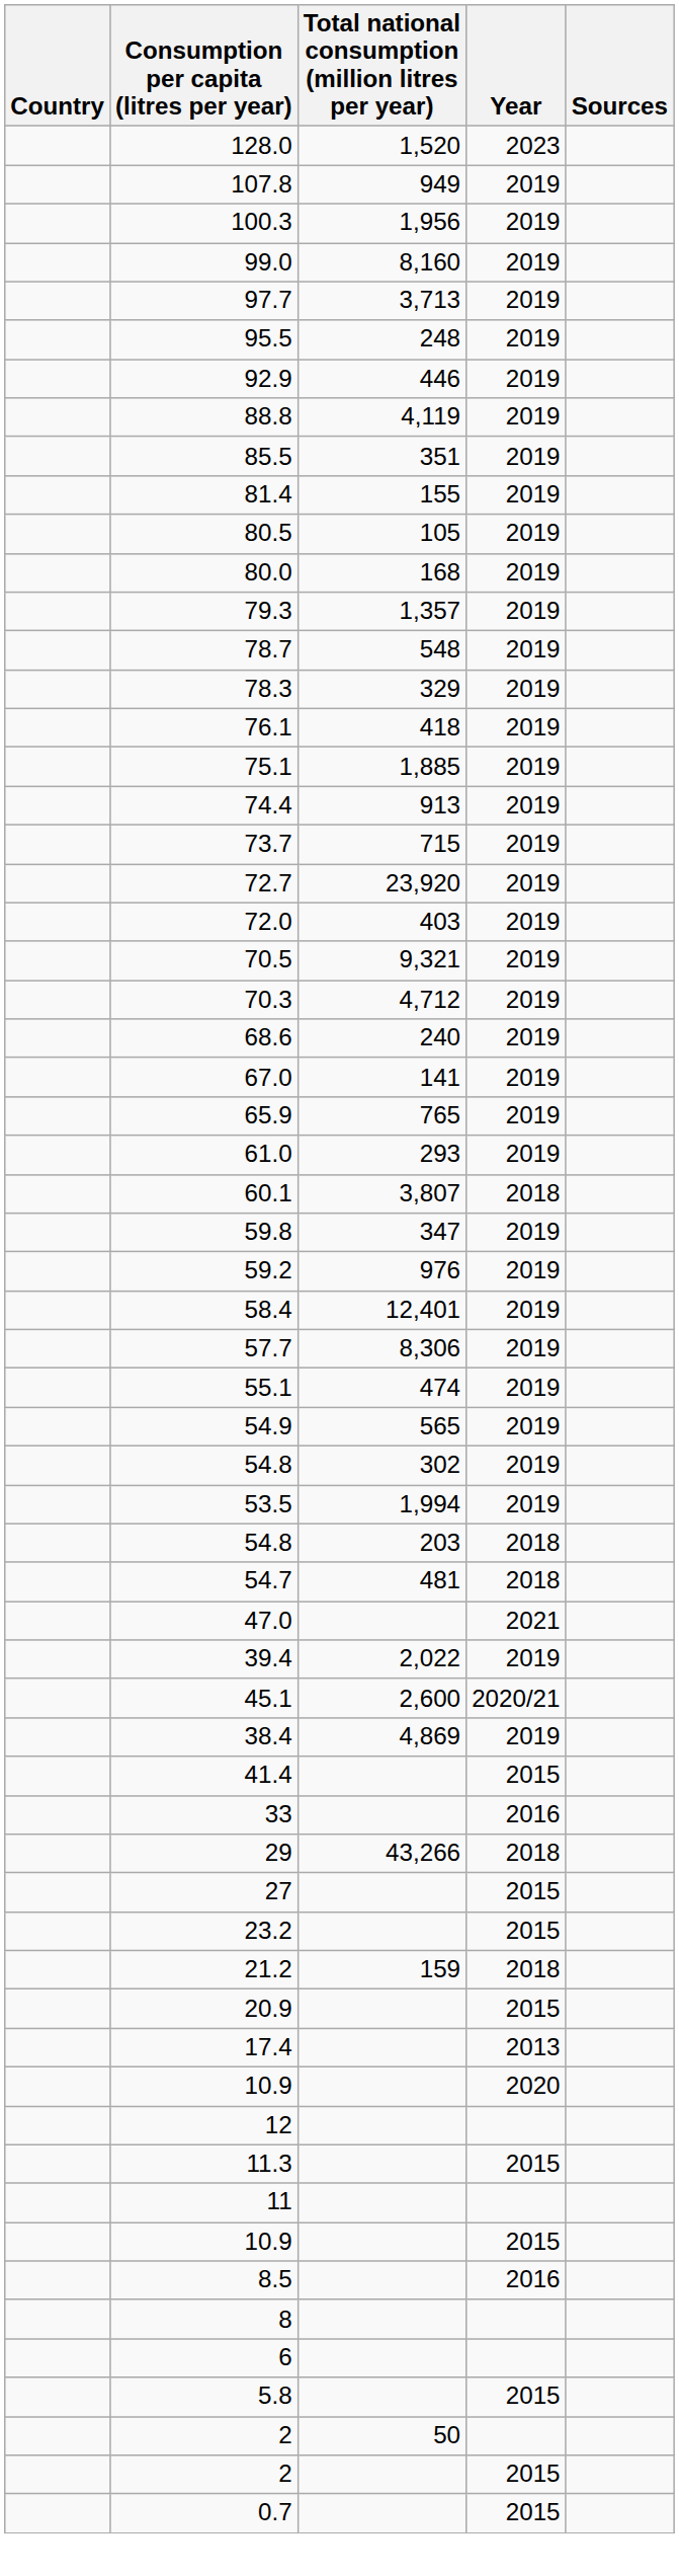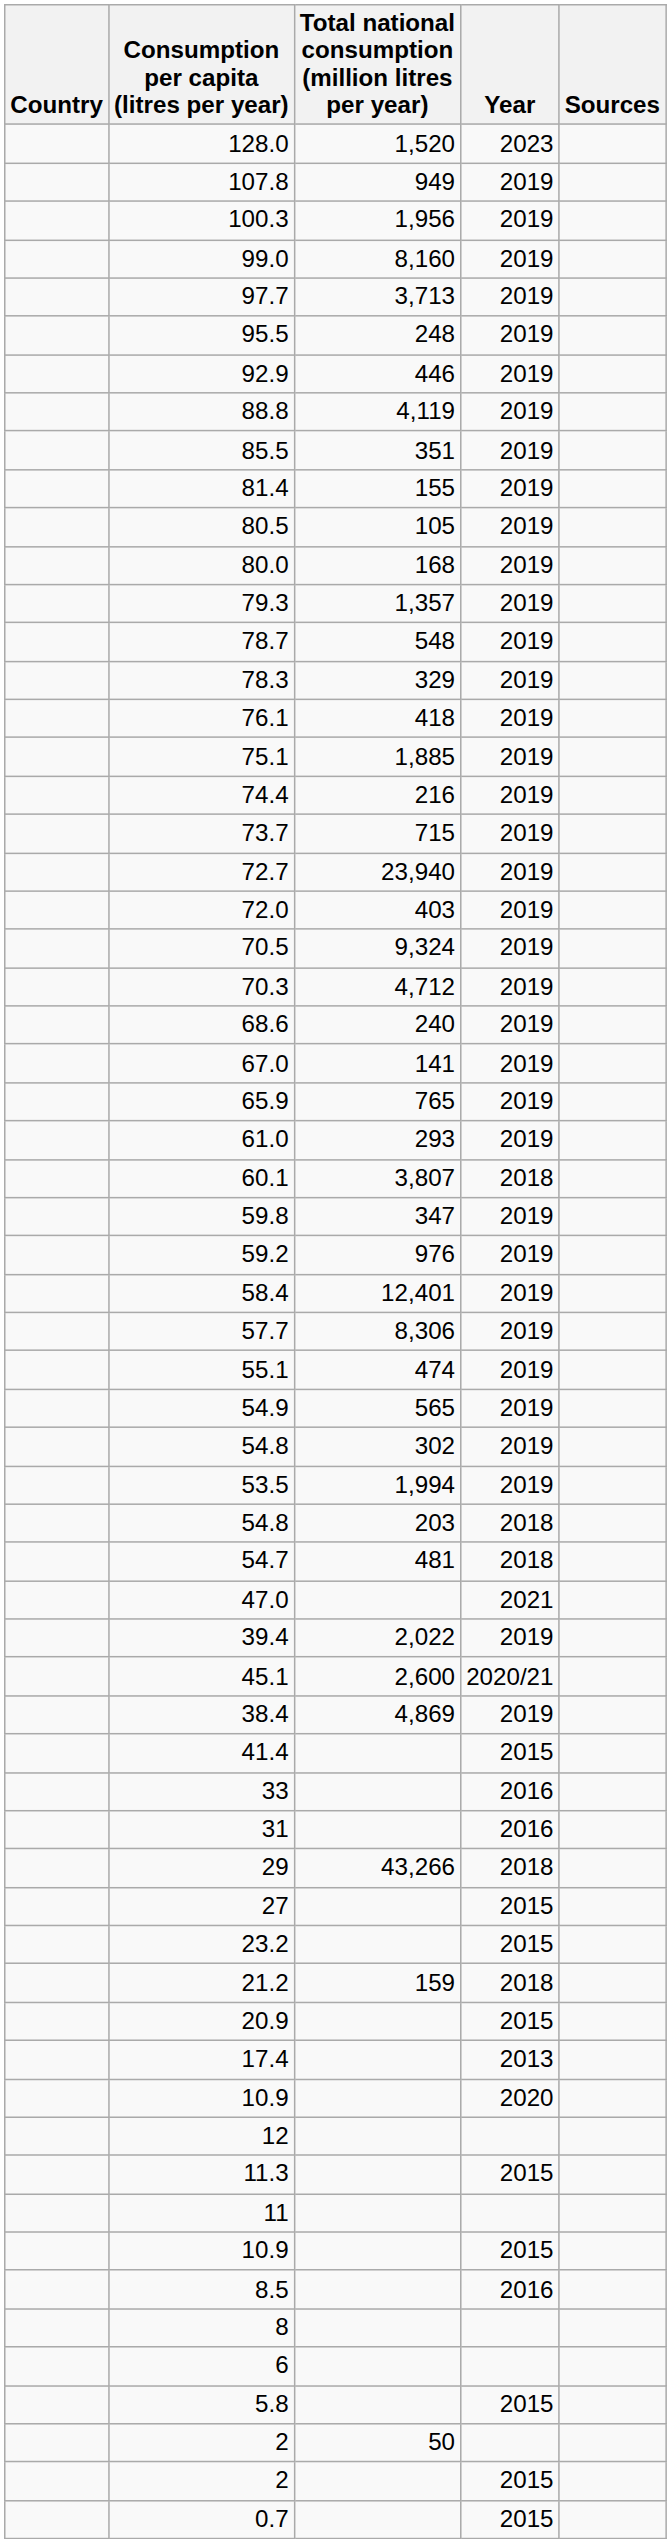 <table class="wikitable sortable mw-datatable static-row-numbers" style="text-align:right">
 <tr class=static-row-header style=vertical-align:bottom>
 <th>Country</th>
 <th>Consumption<br>per capita<br>(litres per year)</th>
 <th>Total national<br>consumption<br>(million litres<br>per year)</th>
 <th>Year</th>
 <th>Sources</th>
 </tr>
 <tr>
 <td></td>
 <td>128.0</td>
 <td>1,520</td>
 <td>2023</td>
 <td></td>
 </tr>
 <tr>
 <td></td>
 <td>107.8</td>
 <td>949</td>
 <td>2019</td>
 <td></td>
 </tr>
 <tr>
 <td></td>
 <td>100.3</td>
 <td>1,956</td>
 <td>2019</td>
 <td></td>
 </tr>
 <tr>
 <td></td>
 <td>99.0</td>
 <td>8,160</td>
 <td>2019</td>
 <td></td>
 </tr>
 <tr>
 <td></td>
 <td>97.7</td>
 <td>3,713</td>
 <td>2019</td>
 <td></td>
 </tr>
 <tr>
 <td></td>
 <td>95.5</td>
 <td>248</td>
 <td>2019</td>
 <td></td>
 </tr>
 <tr>
 <td></td>
 <td>92.9</td>
 <td>446</td>
 <td>2019</td>
 <td></td>
 </tr>
 <tr>
 <td></td>
 <td>88.8</td>
 <td>4,119</td>
 <td>2019</td>
 <td></td>
 </tr>
 <tr>
 <td></td>
 <td>85.5</td>
 <td>351</td>
 <td>2019</td>
 <td></td>
 </tr>
 <tr>
 <td></td>
 <td>81.4</td>
 <td>155</td>
 <td>2019</td>
 <td></td>
 </tr>
 <tr>
 <td></td>
 <td>80.5</td>
 <td>105</td>
 <td>2019</td>
 <td></td>
 </tr>
 <tr>
 <td></td>
 <td>80.0</td>
 <td>168</td>
 <td>2019</td>
 <td></td>
 </tr>
 <tr>
 <td></td>
 <td>79.3</td>
 <td>1,357</td>
 <td>2019</td>
 <td></td>
 </tr>
 <tr>
 <td></td>
 <td>78.7</td>
 <td>548</td>
 <td>2019</td>
 <td></td>
 </tr>
 <tr>
 <td></td>
 <td>78.3</td>
 <td>329</td>
 <td>2019</td>
 <td></td>
 </tr>
 <tr>
 <td></td>
 <td>76.1</td>
 <td>418</td>
 <td>2019</td>
 <td></td>
 </tr>
 <tr>
 <td></td>
 <td>75.1</td>
 <td>1,885</td>
 <td>2019</td>
 <td></td>
 </tr>
 <tr>
 <td></td>
 <td>74.4</td>
-<td>913</td>
+<td>216</td>
 <td>2019</td>
 <td></td>
 </tr>
 <tr>
 <td></td>
 <td>73.7</td>
 <td>715</td>
 <td>2019</td>
 <td></td>
 </tr>
 <tr>
 <td></td>
 <td>72.7</td>
-<td>23,920</td>
+<td>23,940</td>
 <td>2019</td>
 <td></td>
 </tr>
 <tr>
 <td></td>
 <td>72.0</td>
 <td>403</td>
 <td>2019</td>
 <td></td>
 </tr>
 <tr>
 <td></td>
 <td>70.5</td>
-<td>9,321</td>
+<td>9,324</td>
 <td>2019</td>
 <td></td>
 </tr>
 <tr>
 <td></td>
 <td>70.3</td>
 <td>4,712</td>
 <td>2019</td>
 <td></td>
 </tr>
 <tr>
 <td></td>
 <td>68.6</td>
 <td>240</td>
 <td>2019</td>
 <td></td>
 </tr>
 <tr>
 <td></td>
 <td>67.0</td>
 <td>141</td>
 <td>2019</td>
 <td></td>
 </tr>
 <tr>
 <td></td>
 <td>65.9</td>
 <td>765</td>
 <td>2019</td>
 <td></td>
 </tr>
 <tr>
 <td></td>
 <td>61.0</td>
 <td>293</td>
 <td>2019</td>
 <td></td>
 </tr>
 <tr>
 <td></td>
 <td>60.1</td>
 <td>3,807</td>
 <td>2018</td>
 <td></td>
 </tr>
 <tr>
 <td></td>
 <td>59.8</td>
 <td>347</td>
 <td>2019</td>
 <td></td>
 </tr>
 <tr>
 <td></td>
 <td>59.2</td>
 <td>976</td>
 <td>2019</td>
 <td></td>
 </tr>
 <tr>
 <td></td>
 <td>58.4</td>
 <td>12,401</td>
 <td>2019</td>
 <td></td>
 </tr>
 <tr>
 <td></td>
 <td>57.7</td>
 <td>8,306</td>
 <td>2019</td>
 <td></td>
 </tr>
 <tr>
 <td></td>
 <td>55.1</td>
 <td>474</td>
 <td>2019</td>
 <td></td>
 </tr>
 <tr>
 <td></td>
 <td>54.9</td>
 <td>565</td>
 <td>2019</td>
 <td></td>
 </tr>
 <tr>
 <td></td>
 <td>54.8</td>
 <td>302</td>
 <td>2019</td>
 <td></td>
 </tr>
 <tr>
 <td></td>
 <td>53.5</td>
 <td>1,994</td>
 <td>2019</td>
 <td></td>
 </tr>
 <tr>
 <td></td>
 <td>54.8</td>
 <td>203</td>
 <td>2018</td>
 <td></td>
 </tr>
 <tr>
 <td></td>
 <td>54.7</td>
 <td>481</td>
 <td>2018</td>
 <td></td>
 </tr>
 <tr>
 <td></td>
 <td>47.0</td>
 <td></td>
 <td>2021</td>
 <td></td>
 </tr>
 <tr>
 <td></td>
 <td>39.4</td>
 <td>2,022</td>
 <td>2019</td>
 <td></td>
 </tr>
 <tr>
 <td></td>
 <td>45.1</td>
 <td>2,600</td>
 <td>2020/21</td>
 <td></td>
 </tr>
 <tr>
 <td></td>
 <td>38.4</td>
 <td>4,869</td>
 <td>2019</td>
 <td></td>
 </tr>
 <tr>
 <td></td>
 <td>41.4</td>
 <td></td>
 <td>2015</td>
 <td></td>
 </tr>
 <tr>
 <td></td>
 <td>33</td>
 <td></td>
 <td>2016</td>
 <td></td>
 </tr>
 <tr>
 <td></td>
+<td>31</td>
+<td></td>
+<td>2016</td>
+<td></td>
+</tr>
+<tr>
+<td></td>
 <td>29</td>
 <td>43,266</td>
 <td>2018</td>
 <td></td>
 </tr>
 <tr>
 <td></td>
 <td>27</td>
 <td></td>
 <td>2015</td>
 <td></td>
 </tr>
 <tr>
 <td></td>
 <td>23.2</td>
 <td></td>
 <td>2015</td>
 <td></td>
 </tr>
 <tr>
 <td></td>
 <td>21.2</td>
 <td>159</td>
 <td>2018</td>
 <td></td>
 </tr>
 <tr>
 <td></td>
 <td>20.9</td>
 <td></td>
 <td>2015</td>
 <td></td>
 </tr>
 <tr>
 <td></td>
 <td>17.4</td>
 <td></td>
 <td>2013</td>
 <td></td>
 </tr>
 <tr>
 <td></td>
 <td>10.9</td>
 <td></td>
 <td>2020</td>
 <td></td>
 </tr>
 <tr>
 <td></td>
 <td>12</td>
 <td></td>
 <td></td>
 <td></td>
 </tr>
 <tr>
 <td></td>
 <td>11.3</td>
 <td></td>
 <td>2015</td>
 <td></td>
 </tr>
 <tr>
 <td></td>
 <td>11</td>
 <td></td>
 <td></td>
 <td></td>
 </tr>
 <tr>
 <td></td>
 <td>10.9</td>
 <td></td>
 <td>2015</td>
 <td></td>
 </tr>
 <tr>
 <td></td>
 <td>8.5</td>
 <td></td>
 <td>2016</td>
 <td></td>
 </tr>
 <tr>
 <td></td>
 <td>8</td>
 <td></td>
 <td></td>
 <td></td>
 </tr>
 <tr>
 <td></td>
 <td>6</td>
 <td></td>
 <td></td>
 <td></td>
 </tr>
 <tr>
 <td></td>
 <td>5.8</td>
 <td></td>
 <td>2015</td>
 <td></td>
 </tr>
 <tr>
 <td></td>
 <td>2</td>
 <td>50</td>
 <td></td>
 <td></td>
 </tr>
 <tr>
 <td></td>
 <td>2</td>
 <td></td>
 <td>2015</td>
 <td></td>
 </tr>
 <tr>
 <td></td>
 <td>0.7</td>
 <td></td>
 <td>2015</td>
 <td></td>
 </tr>
 </table>
